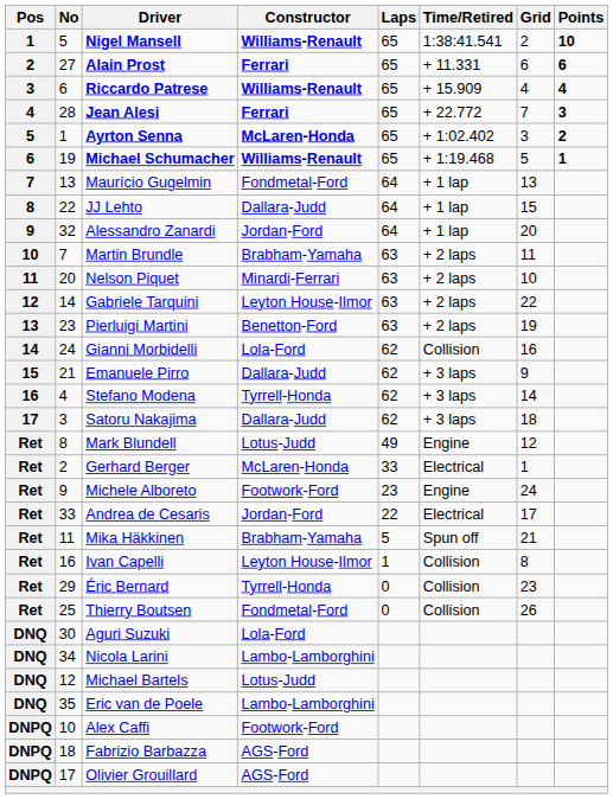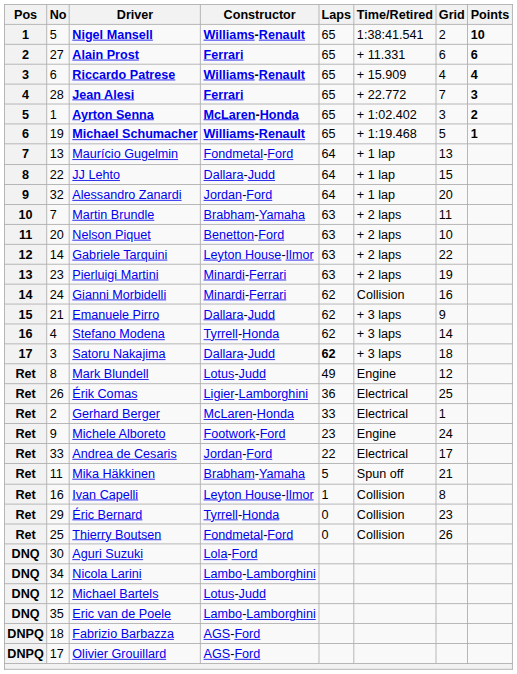 <table class="wikitable sortable" style="font-size: 95%;">
 <tr>
 <th>Pos</th>
 <th>No</th>
 <th>Driver</th>
 <th>Constructor</th>
 <th>Laps</th>
 <th>Time/Retired</th>
 <th>Grid</th>
 <th>Points</th>
 </tr>
 <tr>
 <th>1</th>
 <td>5</td>
 <td> <strong><a href='#'>Nigel Mansell</a></strong></td>
 <td><strong><a href='#'>Williams</a>-<a href='#'>Renault</a></strong></td>
 <td>65</td>
 <td>1:38:41.541</td>
 <td>2</td>
 <td><strong>10</strong></td>
 </tr>
 <tr>
 <th>2</th>
 <td>27</td>
 <td> <strong><a href='#'>Alain Prost</a></strong></td>
 <td><strong><a href='#'>Ferrari</a></strong></td>
 <td>65</td>
 <td>+ 11.331</td>
 <td>6</td>
 <td><strong>6</strong></td>
 </tr>
 <tr>
 <th>3</th>
 <td>6</td>
 <td> <strong><a href='#'>Riccardo Patrese</a></strong></td>
 <td><strong><a href='#'>Williams</a>-<a href='#'>Renault</a></strong></td>
 <td>65</td>
 <td>+ 15.909</td>
 <td>4</td>
 <td><strong>4</strong></td>
 </tr>
 <tr>
 <th>4</th>
 <td>28</td>
 <td> <strong><a href='#'>Jean Alesi</a></strong></td>
 <td><strong><a href='#'>Ferrari</a></strong></td>
 <td>65</td>
 <td>+ 22.772</td>
 <td>7</td>
 <td><strong>3</strong></td>
 </tr>
 <tr>
 <th>5</th>
 <td>1</td>
 <td> <strong><a href='#'>Ayrton Senna</a></strong></td>
 <td><strong><a href='#'>McLaren</a>-<a href='#'>Honda</a></strong></td>
 <td>65</td>
 <td>+ 1:02.402</td>
 <td>3</td>
 <td><strong>2</strong></td>
 </tr>
 <tr>
 <th>6</th>
 <td>19</td>
 <td> <strong><a href='#'>Michael Schumacher</a></strong></td>
 <td><strong><a href='#'>Williams</a>-<a href='#'>Renault</a></strong></td>
 <td>65</td>
 <td>+ 1:19.468</td>
 <td>5</td>
 <td><strong>1</strong></td>
 </tr>
 <tr>
 <th>7</th>
 <td>13</td>
 <td> <a href='#'>Maurício Gugelmin</a></td>
 <td><a href='#'>Fondmetal</a>-<a href='#'>Ford</a></td>
 <td>64</td>
 <td>+ 1 lap</td>
 <td>13</td>
 <td></td>
 </tr>
 <tr>
 <th>8</th>
 <td>22</td>
 <td> <a href='#'>JJ Lehto</a></td>
 <td><a href='#'>Dallara</a>-<a href='#'>Judd</a></td>
 <td>64</td>
 <td>+ 1 lap</td>
 <td>15</td>
 <td></td>
 </tr>
 <tr>
 <th>9</th>
 <td>32</td>
 <td> <a href='#'>Alessandro Zanardi</a></td>
 <td><a href='#'>Jordan</a>-<a href='#'>Ford</a></td>
 <td>64</td>
 <td>+ 1 lap</td>
 <td>20</td>
 <td></td>
 </tr>
 <tr>
 <th>10</th>
 <td>7</td>
 <td> <a href='#'>Martin Brundle</a></td>
 <td><a href='#'>Brabham</a>-<a href='#'>Yamaha</a></td>
 <td>63</td>
 <td>+ 2 laps</td>
 <td>11</td>
 <td></td>
 </tr>
 <tr>
 <th>11</th>
 <td>20</td>
 <td> <a href='#'>Nelson Piquet</a></td>
-<td><a href='#'>Minardi</a>-<a href='#'>Ferrari</a></td>
+<td><a href='#'>Benetton</a>-<a href='#'>Ford</a></td>
 <td>63</td>
 <td>+ 2 laps</td>
 <td>10</td>
 <td></td>
 </tr>
 <tr>
 <th>12</th>
 <td>14</td>
 <td> <a href='#'>Gabriele Tarquini</a></td>
 <td><a href='#'>Leyton House</a>-<a href='#'>Ilmor</a></td>
 <td>63</td>
 <td>+ 2 laps</td>
 <td>22</td>
 <td></td>
 </tr>
 <tr>
 <th>13</th>
 <td>23</td>
 <td> <a href='#'>Pierluigi Martini</a></td>
-<td><a href='#'>Benetton</a>-<a href='#'>Ford</a></td>
+<td><a href='#'>Minardi</a>-<a href='#'>Ferrari</a></td>
 <td>63</td>
 <td>+ 2 laps</td>
 <td>19</td>
 <td></td>
 </tr>
 <tr>
 <th>14</th>
 <td>24</td>
 <td> <a href='#'>Gianni Morbidelli</a></td>
-<td><a href='#'>Lola</a>-<a href='#'>Ford</a></td>
+<td><a href='#'>Minardi</a>-<a href='#'>Ferrari</a></td>
 <td>62</td>
 <td>Collision</td>
 <td>16</td>
 <td></td>
 </tr>
 <tr>
 <th>15</th>
 <td>21</td>
 <td> <a href='#'>Emanuele Pirro</a></td>
 <td><a href='#'>Dallara</a>-<a href='#'>Judd</a></td>
 <td>62</td>
 <td>+ 3 laps</td>
 <td>9</td>
 <td></td>
 </tr>
 <tr>
 <th>16</th>
 <td>4</td>
 <td> <a href='#'>Stefano Modena</a></td>
 <td><a href='#'>Tyrrell</a>-<a href='#'>Honda</a></td>
 <td>62</td>
 <td>+ 3 laps</td>
 <td>14</td>
 <td></td>
 </tr>
 <tr>
 <th>17</th>
 <td>3</td>
 <td> <a href='#'>Satoru Nakajima</a></td>
 <td><a href='#'>Dallara</a>-<a href='#'>Judd</a></td>
-<td>62</td>
+<td><strong>62</strong></td>
 <td>+ 3 laps</td>
 <td>18</td>
 <td></td>
 </tr>
 <tr>
 <th>Ret</th>
 <td>8</td>
 <td> <a href='#'>Mark Blundell</a></td>
 <td><a href='#'>Lotus</a>-<a href='#'>Judd</a></td>
 <td>49</td>
 <td>Engine</td>
 <td>12</td>
+<td></td>
+</tr>
+<tr>
+<th>Ret</th>
+<td>26</td>
+<td> <a href='#'>Érik Comas</a></td>
+<td><a href='#'>Ligier</a>-<a href='#'>Lamborghini</a></td>
+<td>36</td>
+<td>Electrical</td>
+<td>25</td>
 <td></td>
 </tr>
 <tr>
 <th>Ret</th>
 <td>2</td>
 <td> <a href='#'>Gerhard Berger</a></td>
 <td><a href='#'>McLaren</a>-<a href='#'>Honda</a></td>
 <td>33</td>
 <td>Electrical</td>
 <td>1</td>
 <td></td>
 </tr>
 <tr>
 <th>Ret</th>
 <td>9</td>
 <td> <a href='#'>Michele Alboreto</a></td>
 <td><a href='#'>Footwork</a>-<a href='#'>Ford</a></td>
 <td>23</td>
 <td>Engine</td>
 <td>24</td>
 <td></td>
 </tr>
 <tr>
 <th>Ret</th>
 <td>33</td>
 <td> <a href='#'>Andrea de Cesaris</a></td>
 <td><a href='#'>Jordan</a>-<a href='#'>Ford</a></td>
 <td>22</td>
 <td>Electrical</td>
 <td>17</td>
 <td></td>
 </tr>
 <tr>
 <th>Ret</th>
 <td>11</td>
 <td> <a href='#'>Mika Häkkinen</a></td>
 <td><a href='#'>Brabham</a>-<a href='#'>Yamaha</a></td>
 <td>5</td>
 <td>Spun off</td>
 <td>21</td>
 <td></td>
 </tr>
 <tr>
 <th>Ret</th>
 <td>16</td>
 <td> <a href='#'>Ivan Capelli</a></td>
 <td><a href='#'>Leyton House</a>-<a href='#'>Ilmor</a></td>
 <td>1</td>
 <td>Collision</td>
 <td>8</td>
 <td></td>
 </tr>
 <tr>
 <th>Ret</th>
 <td>29</td>
 <td> <a href='#'>Éric Bernard</a></td>
 <td><a href='#'>Tyrrell</a>-<a href='#'>Honda</a></td>
 <td>0</td>
 <td>Collision</td>
 <td>23</td>
 <td></td>
 </tr>
 <tr>
 <th>Ret</th>
 <td>25</td>
 <td> <a href='#'>Thierry Boutsen</a></td>
 <td><a href='#'>Fondmetal</a>-<a href='#'>Ford</a></td>
 <td>0</td>
 <td>Collision</td>
 <td>26</td>
 <td></td>
 </tr>
 <tr>
 <th>DNQ</th>
 <td>30</td>
 <td> <a href='#'>Aguri Suzuki</a></td>
 <td><a href='#'>Lola</a>-<a href='#'>Ford</a></td>
 <td></td>
 <td></td>
 <td></td>
 <td></td>
 </tr>
 <tr>
 <th>DNQ</th>
 <td>34</td>
 <td> <a href='#'>Nicola Larini</a></td>
 <td><a href='#'>Lambo</a>-<a href='#'>Lamborghini</a></td>
 <td></td>
 <td></td>
 <td></td>
 <td></td>
 </tr>
 <tr>
 <th>DNQ</th>
 <td>12</td>
 <td> <a href='#'>Michael Bartels</a></td>
 <td><a href='#'>Lotus</a>-<a href='#'>Judd</a></td>
 <td></td>
 <td></td>
 <td></td>
 <td></td>
 </tr>
 <tr>
 <th>DNQ</th>
 <td>35</td>
 <td> <a href='#'>Eric van de Poele</a></td>
 <td><a href='#'>Lambo</a>-<a href='#'>Lamborghini</a></td>
 <td></td>
 <td></td>
 <td></td>
 <td></td>
 </tr>
 <tr>
 <th>DNPQ</th>
-<td>10</td>
-<td> <a href='#'>Alex Caffi</a></td>
-<td><a href='#'>Footwork</a>-<a href='#'>Ford</a></td>
-<td></td>
-<td></td>
-<td></td>
-<td></td>
-</tr>
-<tr>
-<th>DNPQ</th>
 <td>18</td>
 <td> <a href='#'>Fabrizio Barbazza</a></td>
 <td><a href='#'>AGS</a>-<a href='#'>Ford</a></td>
 <td></td>
 <td></td>
 <td></td>
 <td></td>
 </tr>
 <tr>
 <th>DNPQ</th>
 <td>17</td>
 <td> <a href='#'>Olivier Grouillard</a></td>
 <td><a href='#'>AGS</a>-<a href='#'>Ford</a></td>
 <td></td>
 <td></td>
 <td></td>
 <td></td>
 </tr>
 <tr>
 <th colspan="8"></th>
 </tr>
 </table>
